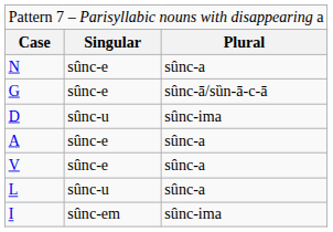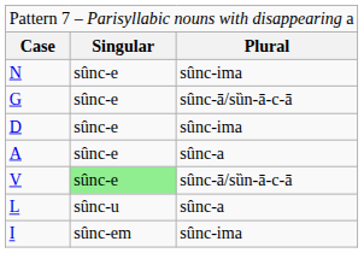 <table class="wikitable">
 <tr>
 <td colspan="5">Pattern 7 – <em>Parisyllabic nouns with disappearing</em> a</td>
 </tr>
 <tr>
 <th>Case</th>
 <th>Singular</th>
 <th>Plural</th>
 </tr>
 <tr>
 <td><a href='#'>N</a></td>
 <td>sûnc-e</td>
-<td>sûnc-a</td>
+<td>sûnc-ima</td>
 </tr>
 <tr>
 <td><a href='#'>G</a></td>
 <td>sûnc-e</td>
 <td>sûnc-ā/sȕn-ā-c-ā</td>
 </tr>
 <tr>
 <td><a href='#'>D</a></td>
-<td>sûnc-u</td>
+<td>sûnc-e</td>
 <td>sûnc-ima</td>
 </tr>
 <tr>
 <td><a href='#'>A</a></td>
 <td>sûnc-e</td>
 <td>sûnc-a</td>
 </tr>
 <tr>
 <td><a href='#'>V</a></td>
-<td>sûnc-e</td>
-<td>sûnc-a</td>
+<td style="background: lightgreen;">sûnc-e</td>
+<td>sûnc-ā/sȕn-ā-c-ā</td>
 </tr>
 <tr>
 <td><a href='#'>L</a></td>
 <td>sûnc-u</td>
 <td>sûnc-a</td>
 </tr>
 <tr>
 <td><a href='#'>I</a></td>
 <td>sûnc-em</td>
 <td>sûnc-ima</td>
 </tr>
 </table>
